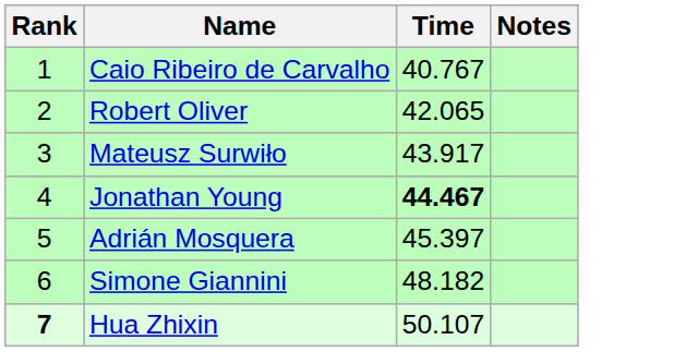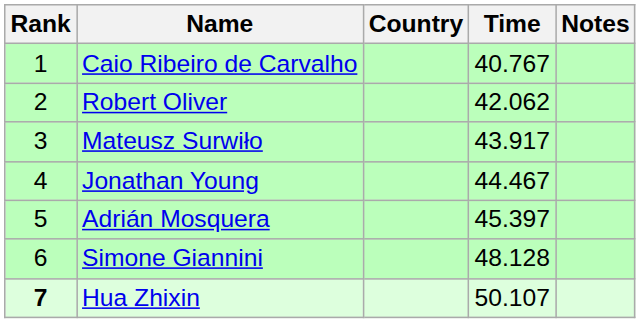 <table class="wikitable" style="text-align:center">
 <tr>
 <th>Rank</th>
 <th>Name</th>
+<th>Country</th>
 <th>Time</th>
 <th>Notes</th>
 </tr>
 <tr bgcolor=bbffbb>
 <td>1</td>
 <td align="left"><a href='#'>Caio Ribeiro de Carvalho</a></td>
+<td align="left"></td>
 <td>40.767</td>
 <td></td>
 </tr>
 <tr bgcolor=bbffbb>
 <td>2</td>
 <td align="left"><a href='#'>Robert Oliver</a></td>
-<td>42.065</td>
+<td align="left"></td>
+<td>42.062</td>
 <td></td>
 </tr>
 <tr bgcolor=bbffbb>
 <td>3</td>
 <td align="left"><a href='#'>Mateusz Surwiło</a></td>
+<td align="left"></td>
 <td>43.917</td>
 <td></td>
 </tr>
 <tr bgcolor=bbffbb>
 <td>4</td>
 <td align="left"><a href='#'>Jonathan Young</a></td>
-<td><strong>44.467</strong></td>
+<td align="left"></td>
+<td>44.467</td>
 <td></td>
 </tr>
 <tr bgcolor=bbffbb>
 <td>5</td>
 <td align="left"><a href='#'>Adrián Mosquera</a></td>
+<td align="left"></td>
 <td>45.397</td>
 <td></td>
 </tr>
 <tr bgcolor=bbffbb>
 <td>6</td>
 <td align="left"><a href='#'>Simone Giannini</a></td>
-<td>48.182</td>
+<td align="left"></td>
+<td>48.128</td>
 <td></td>
 </tr>
 <tr bgcolor=ddffdd>
 <td><strong>7</strong></td>
 <td align="left"><a href='#'>Hua Zhixin</a></td>
+<td align="left"></td>
 <td>50.107</td>
 <td></td>
 </tr>
 </table>
